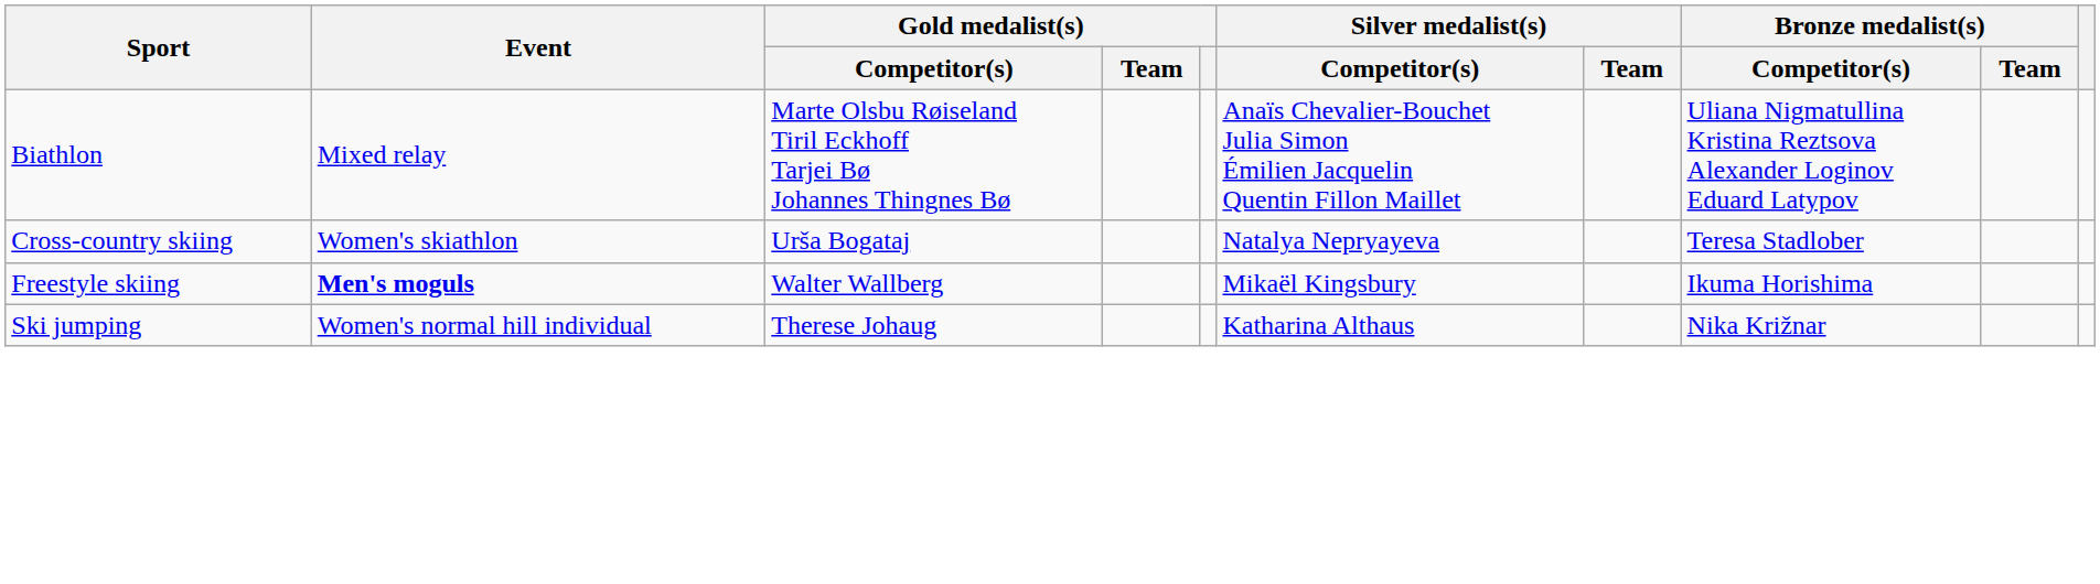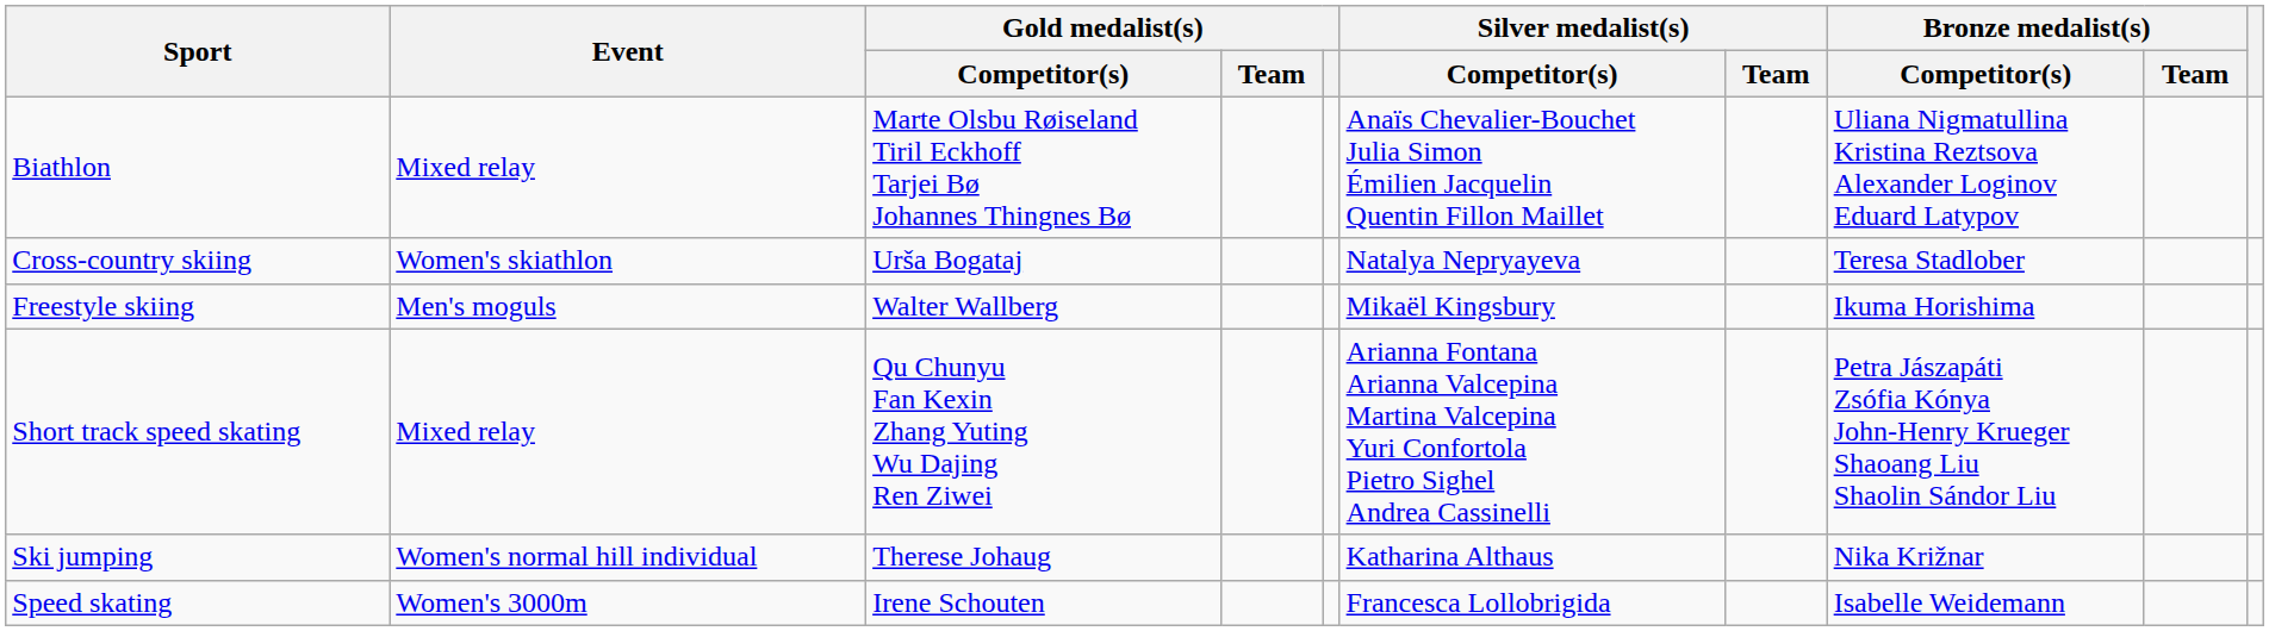 <table class="wikitable" style="width:100%;">
 <tr>
 <th rowspan="2">Sport</th>
 <th rowspan="2">Event</th>
 <th colspan="3">Gold medalist(s)</th>
 <th colspan="2">Silver medalist(s)</th>
 <th colspan="2">Bronze medalist(s)</th>
 <th rowspan="2"></th>
 </tr>
 <tr>
 <th>Competitor(s)</th>
 <th>Team</th>
 <th></th>
 <th>Competitor(s)</th>
 <th>Team</th>
 <th>Competitor(s)</th>
 <th>Team</th>
 </tr>
 <tr>
 <td><a href='#'>Biathlon</a></td>
 <td><a href='#'>Mixed relay</a></td>
 <td><a href='#'>Marte Olsbu Røiseland</a> <br> <a href='#'>Tiril Eckhoff</a> <br> <a href='#'>Tarjei Bø</a> <br> <a href='#'>Johannes Thingnes Bø</a></td>
 <td></td>
 <td></td>
 <td><a href='#'>Anaïs Chevalier-Bouchet</a> <br> <a href='#'>Julia Simon</a> <br> <a href='#'>Émilien Jacquelin</a> <br> <a href='#'>Quentin Fillon Maillet</a></td>
 <td></td>
 <td><a href='#'>Uliana Nigmatullina</a> <br> <a href='#'>Kristina Reztsova</a> <br> <a href='#'>Alexander Loginov</a> <br> <a href='#'>Eduard Latypov</a></td>
 <td></td>
 <td></td>
 </tr>
 <tr>
 <td><a href='#'>Cross-country skiing</a></td>
 <td><a href='#'>Women's skiathlon</a></td>
 <td><a href='#'>Urša Bogataj</a></td>
 <td></td>
 <td></td>
 <td><a href='#'>Natalya Nepryayeva</a></td>
 <td></td>
 <td><a href='#'>Teresa Stadlober</a></td>
 <td></td>
 <td></td>
 </tr>
 <tr>
 <td><a href='#'>Freestyle skiing</a></td>
-<td><strong><a href='#'>Men's moguls</a></strong></td>
+<td><a href='#'>Men's moguls</a></td>
 <td><a href='#'>Walter Wallberg</a></td>
 <td></td>
 <td></td>
 <td><a href='#'>Mikaël Kingsbury</a></td>
 <td></td>
 <td><a href='#'>Ikuma Horishima</a></td>
+<td></td>
+<td></td>
+</tr>
+<tr>
+<td><a href='#'>Short track speed skating</a></td>
+<td><a href='#'>Mixed relay</a></td>
+<td><a href='#'>Qu Chunyu</a><br><a href='#'>Fan Kexin</a><br><a href='#'>Zhang Yuting</a><br><a href='#'>Wu Dajing</a><br><a href='#'>Ren Ziwei</a></td>
+<td></td>
+<td></td>
+<td><a href='#'>Arianna Fontana</a><br><a href='#'>Arianna Valcepina</a><br><a href='#'>Martina Valcepina</a><br><a href='#'>Yuri Confortola</a><br><a href='#'>Pietro Sighel</a><br><a href='#'>Andrea Cassinelli</a></td>
+<td></td>
+<td><a href='#'>Petra Jászapáti</a><br><a href='#'>Zsófia Kónya</a><br><a href='#'>John-Henry Krueger</a><br><a href='#'>Shaoang Liu</a><br><a href='#'>Shaolin Sándor Liu</a></td>
 <td></td>
 <td></td>
 </tr>
 <tr>
 <td><a href='#'>Ski jumping</a></td>
 <td><a href='#'>Women's normal hill individual</a></td>
 <td><a href='#'>Therese Johaug</a></td>
 <td></td>
 <td></td>
 <td><a href='#'>Katharina Althaus</a></td>
 <td></td>
 <td><a href='#'>Nika Križnar</a></td>
 <td></td>
 <td></td>
 </tr>
+<tr>
+<td><a href='#'>Speed skating</a></td>
+<td><a href='#'>Women's 3000m</a></td>
+<td><a href='#'>Irene Schouten</a></td>
+<td></td>
+<td></td>
+<td><a href='#'>Francesca Lollobrigida</a></td>
+<td></td>
+<td><a href='#'>Isabelle Weidemann</a></td>
+<td></td>
+<td></td>
+</tr>
 </table>
